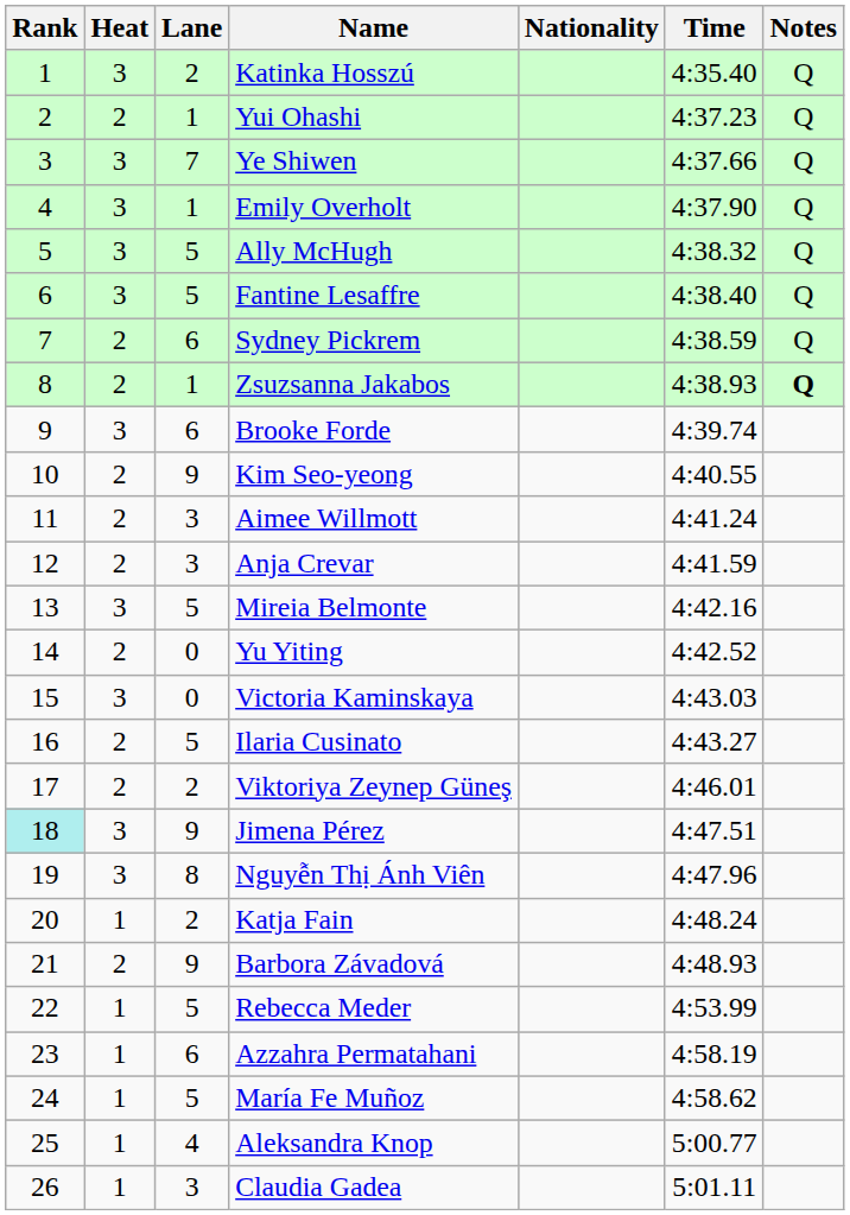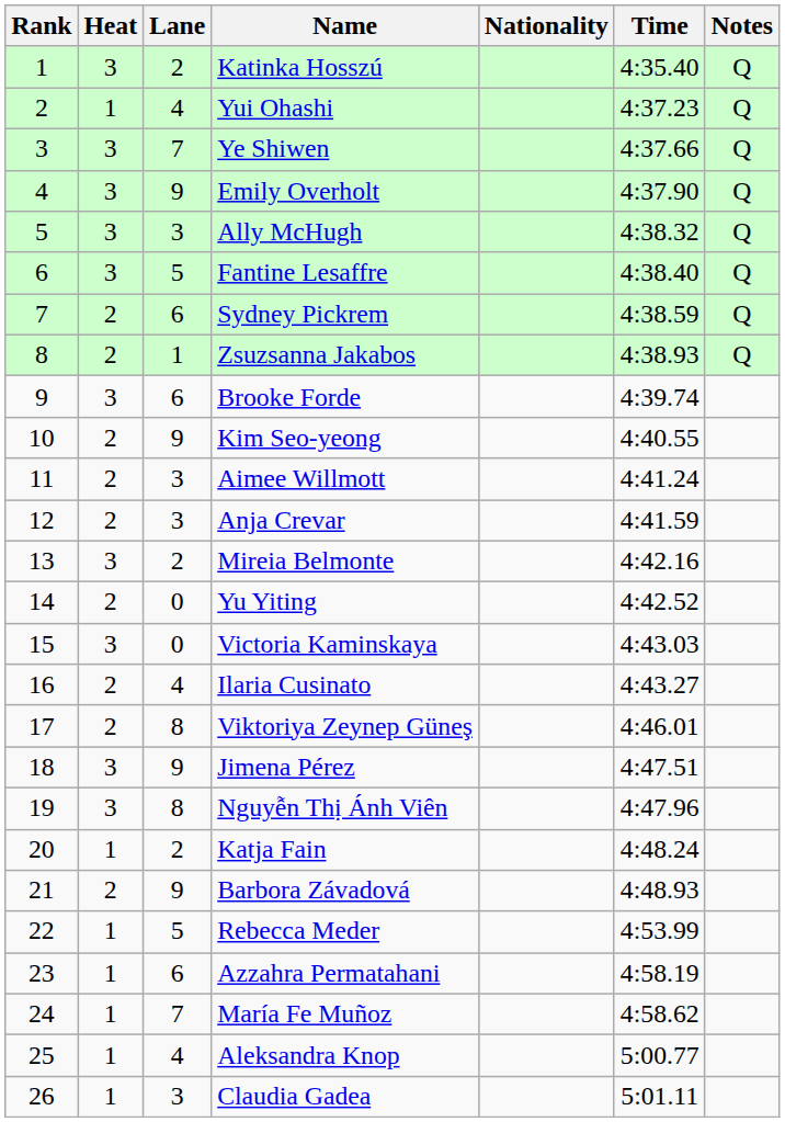 <table class="wikitable sortable" style="text-align:center">
 <tr>
 <th>Rank</th>
 <th>Heat</th>
 <th>Lane</th>
 <th>Name</th>
 <th>Nationality</th>
 <th>Time</th>
 <th>Notes</th>
 </tr>
 <tr bgcolor=ccffcc>
 <td>1</td>
 <td>3</td>
 <td>2</td>
 <td align=left><a href='#'>Katinka Hosszú</a></td>
 <td align=left></td>
 <td>4:35.40</td>
 <td>Q</td>
 </tr>
 <tr bgcolor=ccffcc>
 <td>2</td>
-<td>2</td>
 <td>1</td>
+<td>4</td>
 <td align=left><a href='#'>Yui Ohashi</a></td>
 <td align=left></td>
 <td>4:37.23</td>
 <td>Q</td>
 </tr>
 <tr bgcolor=ccffcc>
 <td>3</td>
 <td>3</td>
 <td>7</td>
 <td align=left><a href='#'>Ye Shiwen</a></td>
 <td align=left></td>
 <td>4:37.66</td>
 <td>Q</td>
 </tr>
 <tr bgcolor=ccffcc>
 <td>4</td>
 <td>3</td>
-<td>1</td>
+<td>9</td>
 <td align=left><a href='#'>Emily Overholt</a></td>
 <td align=left></td>
 <td>4:37.90</td>
 <td>Q</td>
 </tr>
 <tr bgcolor=ccffcc>
 <td>5</td>
 <td>3</td>
-<td>5</td>
+<td>3</td>
 <td align=left><a href='#'>Ally McHugh</a></td>
 <td align=left></td>
 <td>4:38.32</td>
 <td>Q</td>
 </tr>
 <tr bgcolor=ccffcc>
 <td>6</td>
 <td>3</td>
 <td>5</td>
 <td align=left><a href='#'>Fantine Lesaffre</a></td>
 <td align=left></td>
 <td>4:38.40</td>
 <td>Q</td>
 </tr>
 <tr bgcolor=ccffcc>
 <td>7</td>
 <td>2</td>
 <td>6</td>
 <td align=left><a href='#'>Sydney Pickrem</a></td>
 <td align=left></td>
 <td>4:38.59</td>
 <td>Q</td>
 </tr>
 <tr bgcolor=ccffcc>
 <td>8</td>
 <td>2</td>
 <td>1</td>
 <td align=left><a href='#'>Zsuzsanna Jakabos</a></td>
 <td align=left></td>
 <td>4:38.93</td>
-<td><strong>Q</strong></td>
+<td>Q</td>
 </tr>
 <tr>
 <td>9</td>
 <td>3</td>
 <td>6</td>
 <td align=left><a href='#'>Brooke Forde</a></td>
 <td align=left></td>
 <td>4:39.74</td>
 <td></td>
 </tr>
 <tr>
 <td>10</td>
 <td>2</td>
 <td>9</td>
 <td align=left><a href='#'>Kim Seo-yeong</a></td>
 <td align=left></td>
 <td>4:40.55</td>
 <td></td>
 </tr>
 <tr>
 <td>11</td>
 <td>2</td>
 <td>3</td>
 <td align=left><a href='#'>Aimee Willmott</a></td>
 <td align=left></td>
 <td>4:41.24</td>
 <td></td>
 </tr>
 <tr>
 <td>12</td>
 <td>2</td>
 <td>3</td>
 <td align=left><a href='#'>Anja Crevar</a></td>
 <td align=left></td>
 <td>4:41.59</td>
 <td></td>
 </tr>
 <tr>
 <td>13</td>
 <td>3</td>
-<td>5</td>
+<td>2</td>
 <td align=left><a href='#'>Mireia Belmonte</a></td>
 <td align=left></td>
 <td>4:42.16</td>
 <td></td>
 </tr>
 <tr>
 <td>14</td>
 <td>2</td>
 <td>0</td>
 <td align=left><a href='#'>Yu Yiting</a></td>
 <td align=left></td>
 <td>4:42.52</td>
 <td></td>
 </tr>
 <tr>
 <td>15</td>
 <td>3</td>
 <td>0</td>
 <td align=left><a href='#'>Victoria Kaminskaya</a></td>
 <td align=left></td>
 <td>4:43.03</td>
 <td></td>
 </tr>
 <tr>
 <td>16</td>
 <td>2</td>
-<td>5</td>
+<td>4</td>
 <td align=left><a href='#'>Ilaria Cusinato</a></td>
 <td align=left></td>
 <td>4:43.27</td>
 <td></td>
 </tr>
 <tr>
 <td>17</td>
 <td>2</td>
-<td>2</td>
+<td>8</td>
 <td align=left><a href='#'>Viktoriya Zeynep Güneş</a></td>
 <td align=left></td>
 <td>4:46.01</td>
 <td></td>
 </tr>
 <tr>
-<td style="background: paleturquoise;">18</td>
+<td>18</td>
 <td>3</td>
 <td>9</td>
 <td align=left><a href='#'>Jimena Pérez</a></td>
 <td align=left></td>
 <td>4:47.51</td>
 <td></td>
 </tr>
 <tr>
 <td>19</td>
 <td>3</td>
 <td>8</td>
 <td align=left><a href='#'>Nguyễn Thị Ánh Viên</a></td>
 <td align=left></td>
 <td>4:47.96</td>
 <td></td>
 </tr>
 <tr>
 <td>20</td>
 <td>1</td>
 <td>2</td>
 <td align=left><a href='#'>Katja Fain</a></td>
 <td align=left></td>
 <td>4:48.24</td>
 <td></td>
 </tr>
 <tr>
 <td>21</td>
 <td>2</td>
 <td>9</td>
 <td align=left><a href='#'>Barbora Závadová</a></td>
 <td align=left></td>
 <td>4:48.93</td>
 <td></td>
 </tr>
 <tr>
 <td>22</td>
 <td>1</td>
 <td>5</td>
 <td align=left><a href='#'>Rebecca Meder</a></td>
 <td align=left></td>
 <td>4:53.99</td>
 <td></td>
 </tr>
 <tr>
 <td>23</td>
 <td>1</td>
 <td>6</td>
 <td align=left><a href='#'>Azzahra Permatahani</a></td>
 <td align=left></td>
 <td>4:58.19</td>
 <td></td>
 </tr>
 <tr>
 <td>24</td>
 <td>1</td>
-<td>5</td>
+<td>7</td>
 <td align=left><a href='#'>María Fe Muñoz</a></td>
 <td align=left></td>
 <td>4:58.62</td>
 <td></td>
 </tr>
 <tr>
 <td>25</td>
 <td>1</td>
 <td>4</td>
 <td align=left><a href='#'>Aleksandra Knop</a></td>
 <td align=left></td>
 <td>5:00.77</td>
 <td></td>
 </tr>
 <tr>
 <td>26</td>
 <td>1</td>
 <td>3</td>
 <td align=left><a href='#'>Claudia Gadea</a></td>
 <td align=left></td>
 <td>5:01.11</td>
 <td></td>
 </tr>
 </table>
